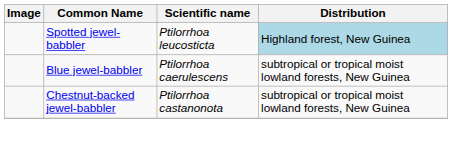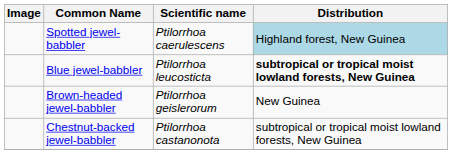 <table class="wikitable">
 <tr>
 <th>Image</th>
 <th>Common Name</th>
 <th>Scientific name</th>
 <th>Distribution</th>
 </tr>
 <tr>
 <td></td>
 <td><a href='#'>Spotted jewel-babbler</a></td>
-<td><em>Ptilorrhoa leucosticta</em></td>
+<td><em>Ptilorrhoa caerulescens</em></td>
 <td style="background: lightblue;">Highland forest, New Guinea</td>
 </tr>
 <tr>
 <td></td>
 <td><a href='#'>Blue jewel-babbler</a></td>
-<td><em>Ptilorrhoa caerulescens</em></td>
-<td>subtropical or tropical moist lowland forests, New Guinea</td>
+<td><em>Ptilorrhoa leucosticta</em></td>
+<td><strong>subtropical or tropical moist lowland forests, New Guinea</strong></td>
+</tr>
+<tr>
+<td></td>
+<td><a href='#'>Brown-headed jewel-babbler</a></td>
+<td><em>Ptilorrhoa geislerorum</em></td>
+<td>New Guinea</td>
 </tr>
 <tr>
 <td></td>
 <td><a href='#'>Chestnut-backed jewel-babbler</a></td>
 <td><em>Ptilorrhoa castanonota</em></td>
 <td>subtropical or tropical moist lowland forests, New Guinea</td>
 </tr>
 <tr>
 </tr>
 </table>
